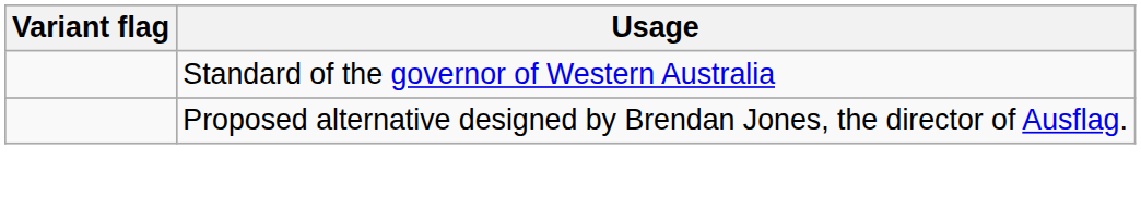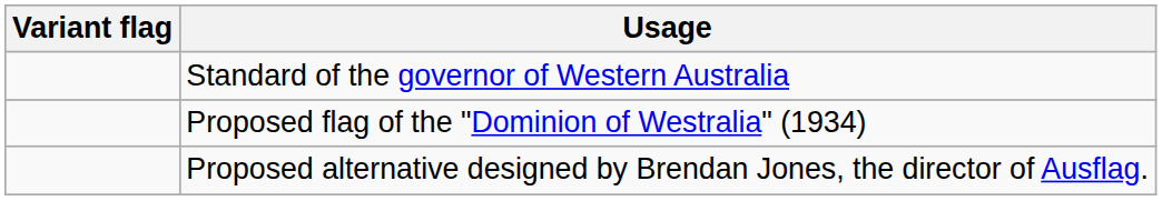 <table class="wikitable sortable plainrowheaders">
 <tr>
 <th scope="col" class="unsortable">Variant flag</th>
 <th scope="col" class="unsortable">Usage</th>
 </tr>
 <tr>
 <td></td>
 <td>Standard of the <a href='#'>governor of Western Australia</a></td>
 </tr>
 <tr>
 <td></td>
+<td>Proposed flag of the "<a href='#'>Dominion of Westralia</a>" (1934)</td>
+</tr>
+<tr>
+<td></td>
 <td>Proposed alternative designed by Brendan Jones, the director of <a href='#'>Ausflag</a>.</td>
 </tr>
 </table>
